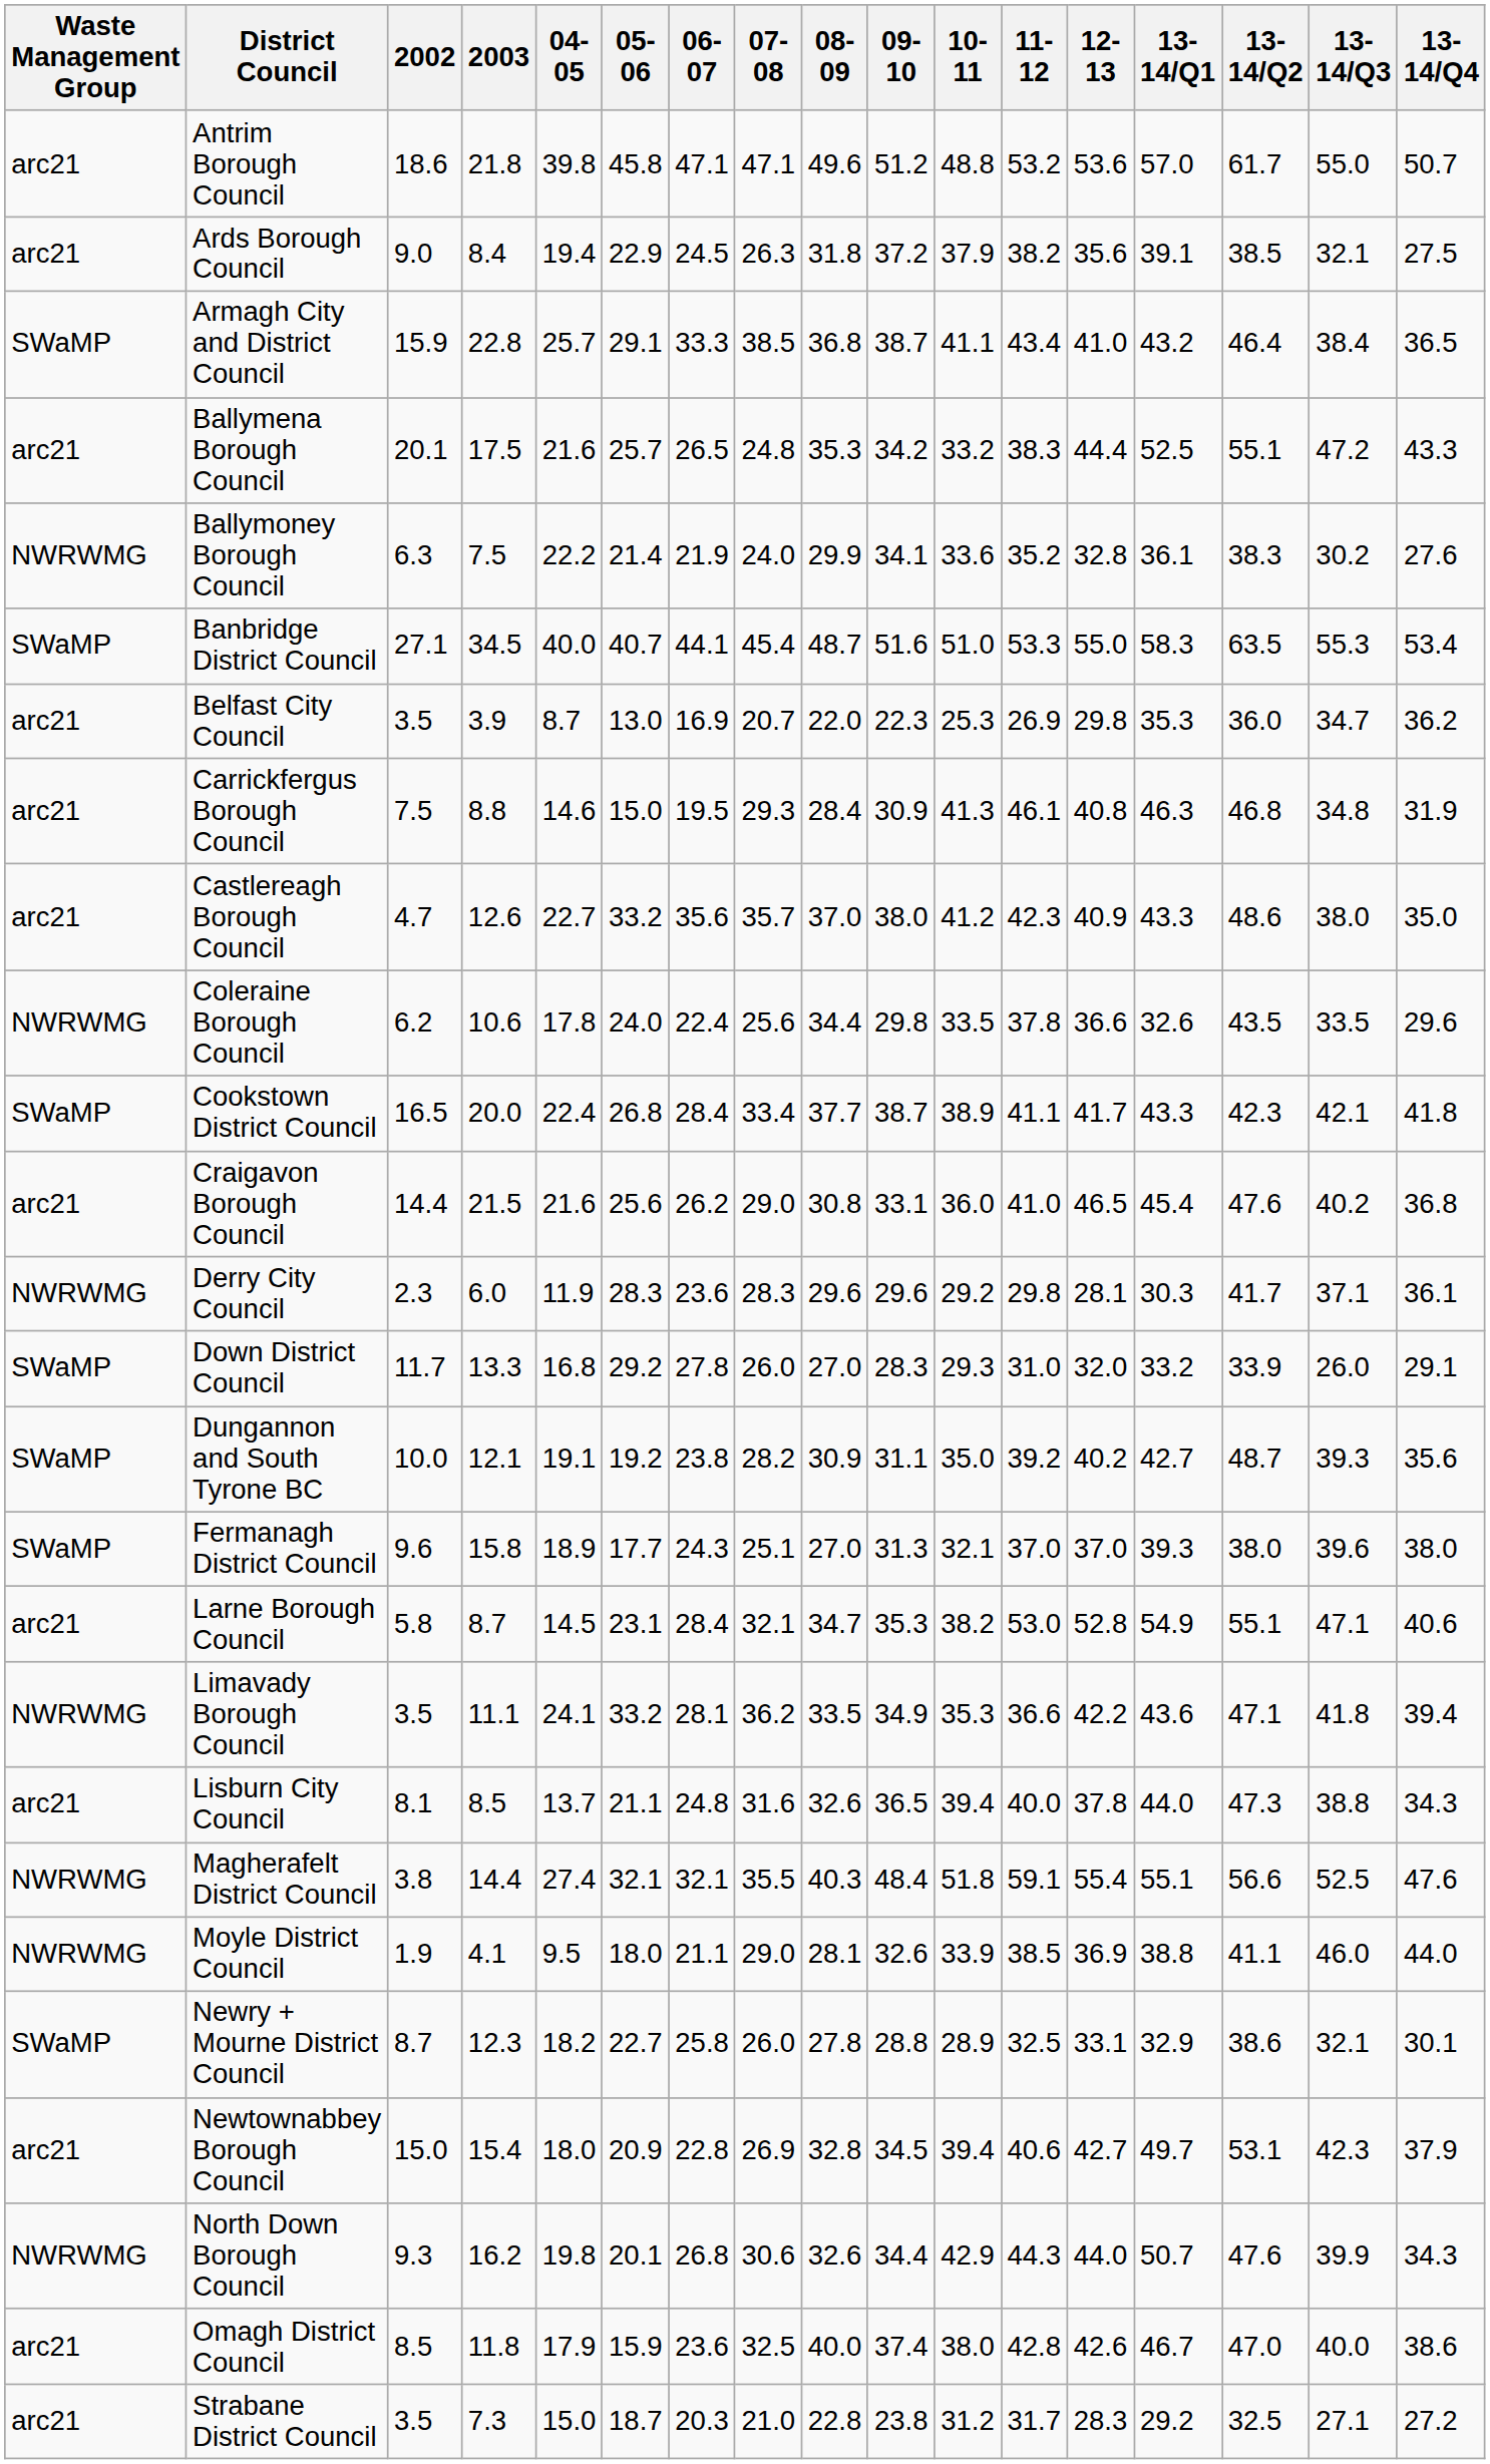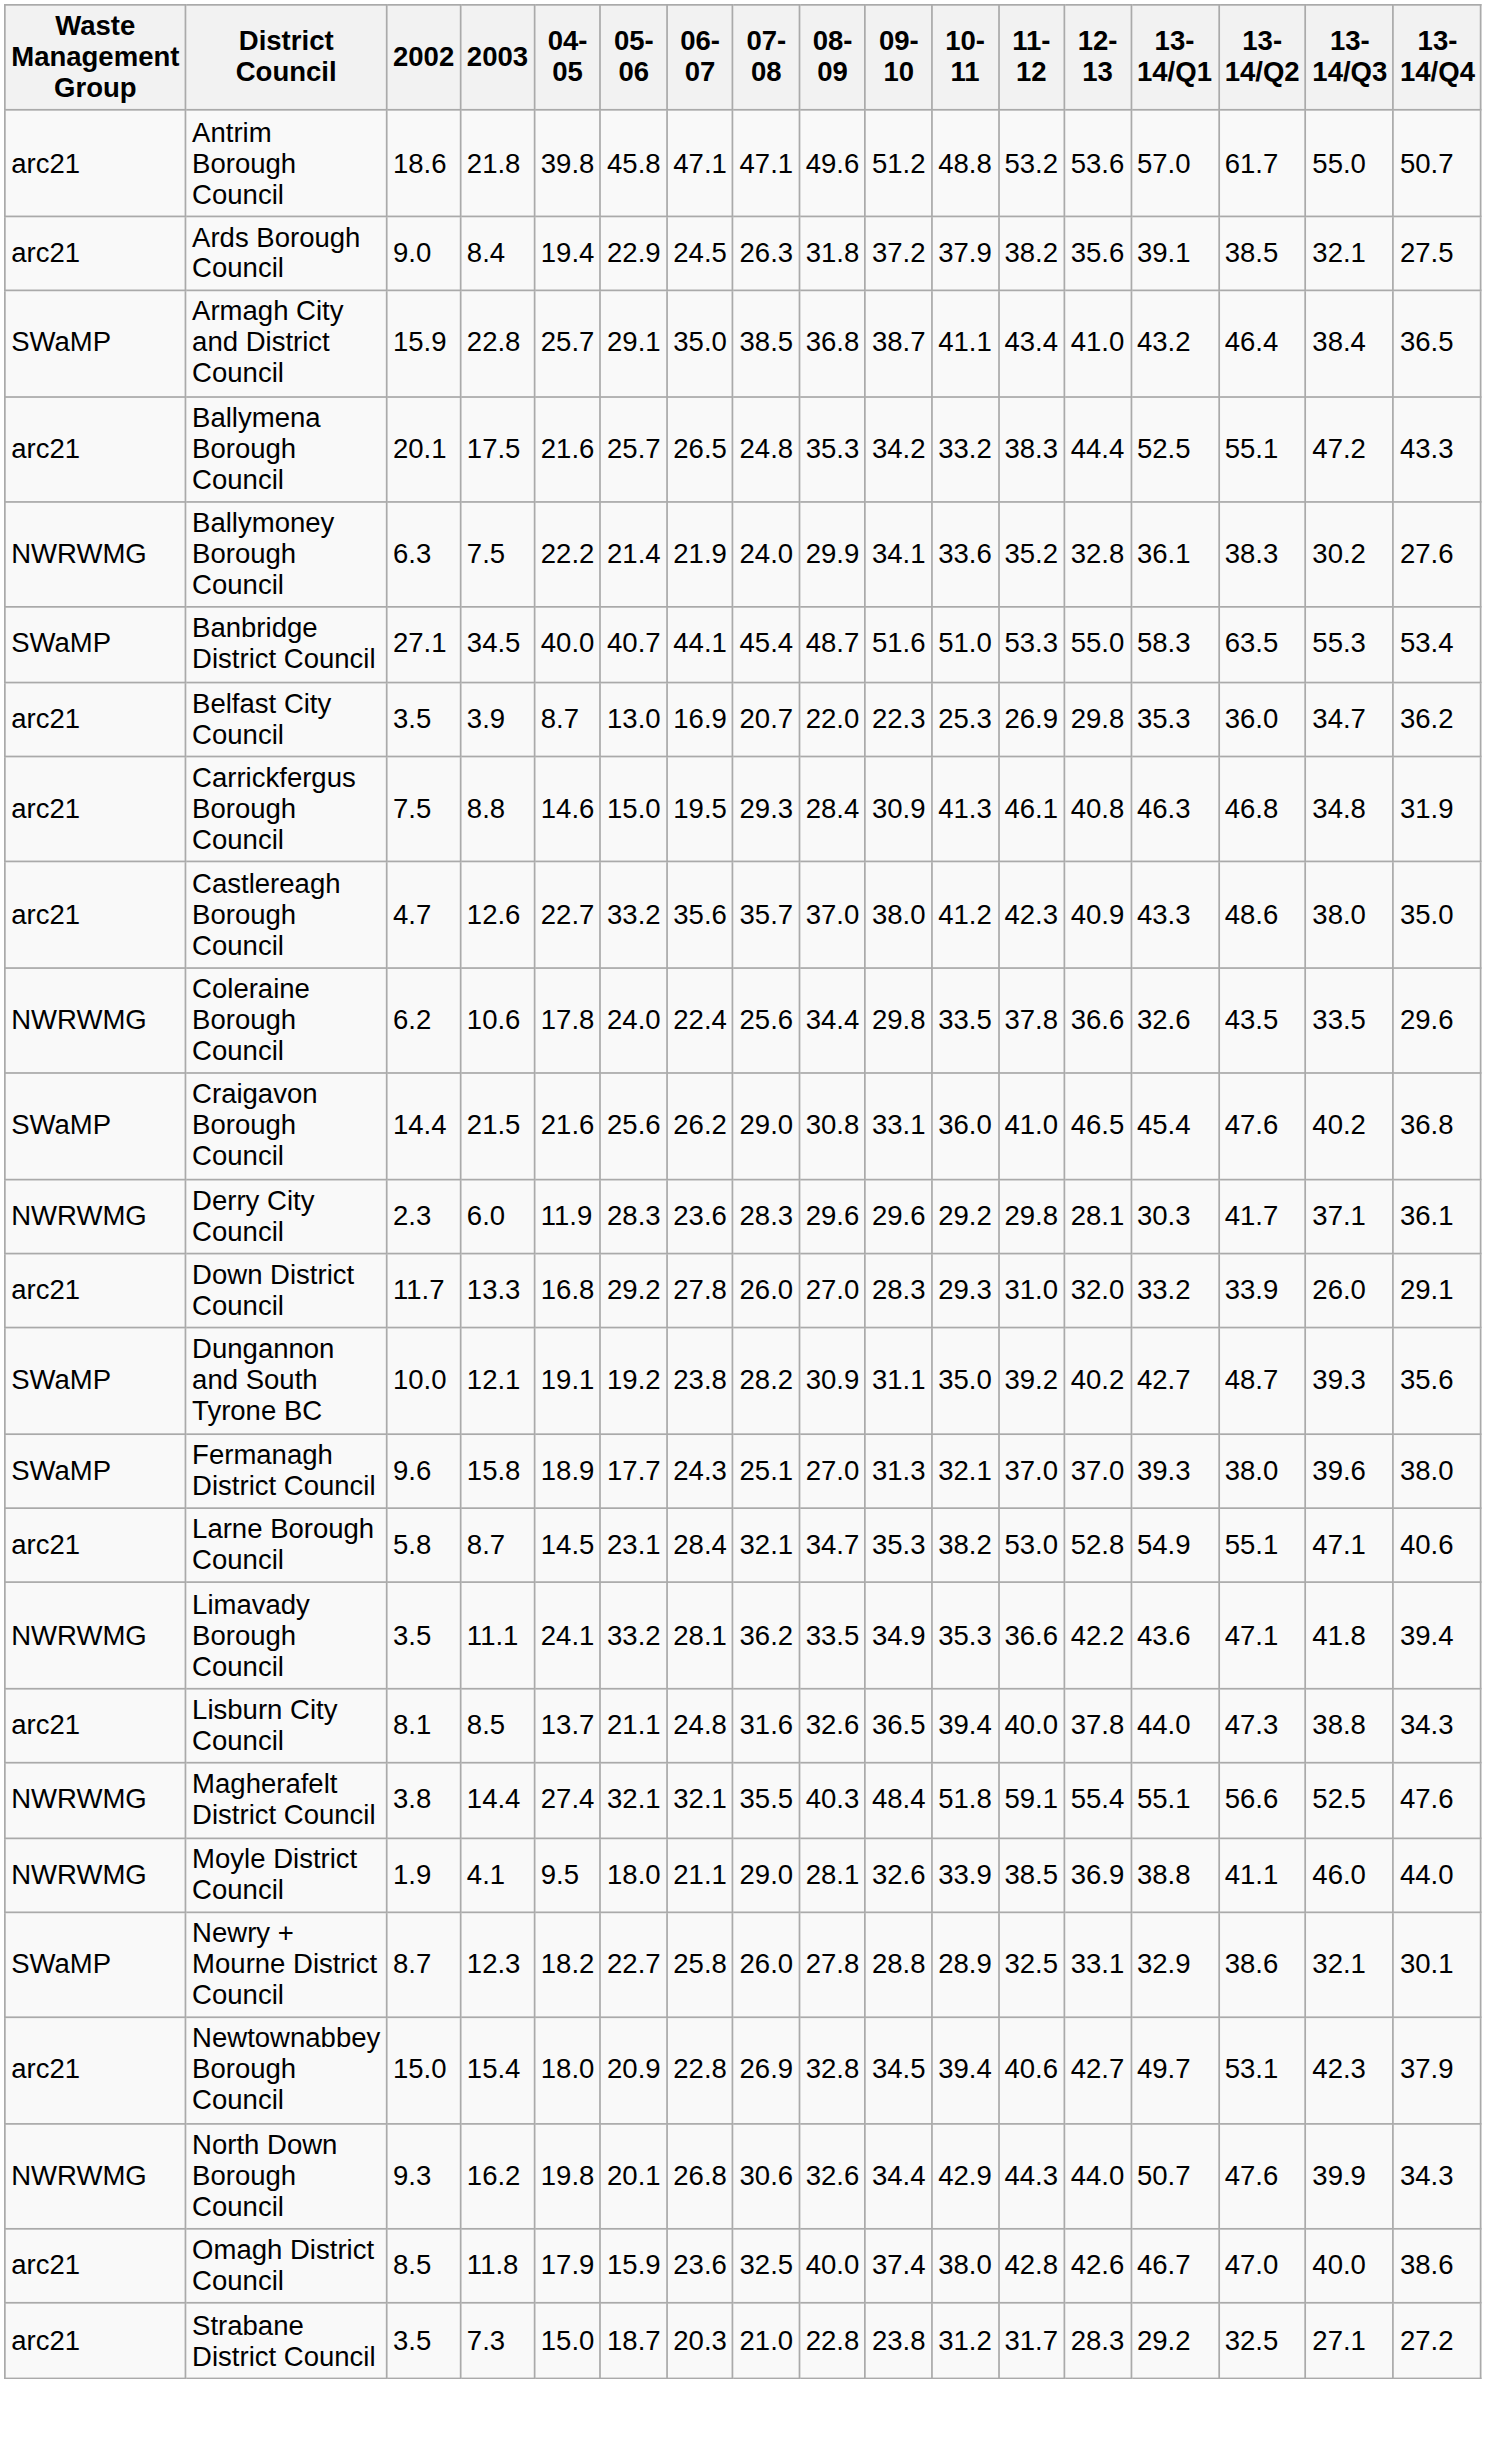 <table class="wikitable sortable" border="1">
 <tr>
 <th scope="col">Waste Management Group</th>
 <th scope="col">District Council</th>
 <th scope="col">2002</th>
 <th scope="col">2003</th>
 <th scope="col">04-05</th>
 <th scope="col">05-06</th>
 <th scope="col">06-07</th>
 <th scope="col">07-08</th>
 <th scope="col">08-09</th>
 <th scope="col">09-10</th>
 <th scope="col">10-11</th>
 <th scope="col">11-12</th>
 <th scope="col">12-13</th>
 <th scope="col">13-14/Q1</th>
 <th scope="col">13-14/Q2</th>
 <th scope="col">13-14/Q3</th>
 <th scope="col">13-14/Q4</th>
 </tr>
 <tr>
 <td>arc21</td>
 <td>Antrim Borough Council</td>
 <td>18.6</td>
 <td>21.8</td>
 <td>39.8</td>
 <td>45.8</td>
 <td>47.1</td>
 <td>47.1</td>
 <td>49.6</td>
 <td>51.2</td>
 <td>48.8</td>
 <td>53.2</td>
 <td>53.6</td>
 <td>57.0</td>
 <td>61.7</td>
 <td>55.0</td>
 <td>50.7</td>
 </tr>
 <tr>
 <td>arc21</td>
 <td>Ards Borough Council</td>
 <td>9.0</td>
 <td>8.4</td>
 <td>19.4</td>
 <td>22.9</td>
 <td>24.5</td>
 <td>26.3</td>
 <td>31.8</td>
 <td>37.2</td>
 <td>37.9</td>
 <td>38.2</td>
 <td>35.6</td>
 <td>39.1</td>
 <td>38.5</td>
 <td>32.1</td>
 <td>27.5</td>
 </tr>
 <tr>
 <td>SWaMP</td>
 <td>Armagh City and District Council</td>
 <td>15.9</td>
 <td>22.8</td>
 <td>25.7</td>
 <td>29.1</td>
-<td>33.3</td>
+<td>35.0</td>
 <td>38.5</td>
 <td>36.8</td>
 <td>38.7</td>
 <td>41.1</td>
 <td>43.4</td>
 <td>41.0</td>
 <td>43.2</td>
 <td>46.4</td>
 <td>38.4</td>
 <td>36.5</td>
 </tr>
 <tr>
 <td>arc21</td>
 <td>Ballymena Borough Council</td>
 <td>20.1</td>
 <td>17.5</td>
 <td>21.6</td>
 <td>25.7</td>
 <td>26.5</td>
 <td>24.8</td>
 <td>35.3</td>
 <td>34.2</td>
 <td>33.2</td>
 <td>38.3</td>
 <td>44.4</td>
 <td>52.5</td>
 <td>55.1</td>
 <td>47.2</td>
 <td>43.3</td>
 </tr>
 <tr>
 <td>NWRWMG</td>
 <td>Ballymoney Borough Council</td>
 <td>6.3</td>
 <td>7.5</td>
 <td>22.2</td>
 <td>21.4</td>
 <td>21.9</td>
 <td>24.0</td>
 <td>29.9</td>
 <td>34.1</td>
 <td>33.6</td>
 <td>35.2</td>
 <td>32.8</td>
 <td>36.1</td>
 <td>38.3</td>
 <td>30.2</td>
 <td>27.6</td>
 </tr>
 <tr>
 <td>SWaMP</td>
 <td>Banbridge District Council</td>
 <td>27.1</td>
 <td>34.5</td>
 <td>40.0</td>
 <td>40.7</td>
 <td>44.1</td>
 <td>45.4</td>
 <td>48.7</td>
 <td>51.6</td>
 <td>51.0</td>
 <td>53.3</td>
 <td>55.0</td>
 <td>58.3</td>
 <td>63.5</td>
 <td>55.3</td>
 <td>53.4</td>
 </tr>
 <tr>
 <td>arc21</td>
 <td>Belfast City Council</td>
 <td>3.5</td>
 <td>3.9</td>
 <td>8.7</td>
 <td>13.0</td>
 <td>16.9</td>
 <td>20.7</td>
 <td>22.0</td>
 <td>22.3</td>
 <td>25.3</td>
 <td>26.9</td>
 <td>29.8</td>
 <td>35.3</td>
 <td>36.0</td>
 <td>34.7</td>
 <td>36.2</td>
 </tr>
 <tr>
 <td>arc21</td>
 <td>Carrickfergus Borough Council</td>
 <td>7.5</td>
 <td>8.8</td>
 <td>14.6</td>
 <td>15.0</td>
 <td>19.5</td>
 <td>29.3</td>
 <td>28.4</td>
 <td>30.9</td>
 <td>41.3</td>
 <td>46.1</td>
 <td>40.8</td>
 <td>46.3</td>
 <td>46.8</td>
 <td>34.8</td>
 <td>31.9</td>
 </tr>
 <tr>
 <td>arc21</td>
 <td>Castlereagh Borough Council</td>
 <td>4.7</td>
 <td>12.6</td>
 <td>22.7</td>
 <td>33.2</td>
 <td>35.6</td>
 <td>35.7</td>
 <td>37.0</td>
 <td>38.0</td>
 <td>41.2</td>
 <td>42.3</td>
 <td>40.9</td>
 <td>43.3</td>
 <td>48.6</td>
 <td>38.0</td>
 <td>35.0</td>
 </tr>
 <tr>
 <td>NWRWMG</td>
 <td>Coleraine Borough Council</td>
 <td>6.2</td>
 <td>10.6</td>
 <td>17.8</td>
 <td>24.0</td>
 <td>22.4</td>
 <td>25.6</td>
 <td>34.4</td>
 <td>29.8</td>
 <td>33.5</td>
 <td>37.8</td>
 <td>36.6</td>
 <td>32.6</td>
 <td>43.5</td>
 <td>33.5</td>
 <td>29.6</td>
 </tr>
 <tr>
 <td>SWaMP</td>
-<td>Cookstown District Council</td>
-<td>16.5</td>
-<td>20.0</td>
-<td>22.4</td>
-<td>26.8</td>
-<td>28.4</td>
-<td>33.4</td>
-<td>37.7</td>
-<td>38.7</td>
-<td>38.9</td>
-<td>41.1</td>
-<td>41.7</td>
-<td>43.3</td>
-<td>42.3</td>
-<td>42.1</td>
-<td>41.8</td>
-</tr>
-<tr>
-<td>arc21</td>
 <td>Craigavon Borough Council</td>
 <td>14.4</td>
 <td>21.5</td>
 <td>21.6</td>
 <td>25.6</td>
 <td>26.2</td>
 <td>29.0</td>
 <td>30.8</td>
 <td>33.1</td>
 <td>36.0</td>
 <td>41.0</td>
 <td>46.5</td>
 <td>45.4</td>
 <td>47.6</td>
 <td>40.2</td>
 <td>36.8</td>
 </tr>
 <tr>
 <td>NWRWMG</td>
 <td>Derry City Council</td>
 <td>2.3</td>
 <td>6.0</td>
 <td>11.9</td>
 <td>28.3</td>
 <td>23.6</td>
 <td>28.3</td>
 <td>29.6</td>
 <td>29.6</td>
 <td>29.2</td>
 <td>29.8</td>
 <td>28.1</td>
 <td>30.3</td>
 <td>41.7</td>
 <td>37.1</td>
 <td>36.1</td>
 </tr>
 <tr>
-<td>SWaMP</td>
+<td>arc21</td>
 <td>Down District Council</td>
 <td>11.7</td>
 <td>13.3</td>
 <td>16.8</td>
 <td>29.2</td>
 <td>27.8</td>
 <td>26.0</td>
 <td>27.0</td>
 <td>28.3</td>
 <td>29.3</td>
 <td>31.0</td>
 <td>32.0</td>
 <td>33.2</td>
 <td>33.9</td>
 <td>26.0</td>
 <td>29.1</td>
 </tr>
 <tr>
 <td>SWaMP</td>
 <td>Dungannon and South Tyrone BC</td>
 <td>10.0</td>
 <td>12.1</td>
 <td>19.1</td>
 <td>19.2</td>
 <td>23.8</td>
 <td>28.2</td>
 <td>30.9</td>
 <td>31.1</td>
 <td>35.0</td>
 <td>39.2</td>
 <td>40.2</td>
 <td>42.7</td>
 <td>48.7</td>
 <td>39.3</td>
 <td>35.6</td>
 </tr>
 <tr>
 <td>SWaMP</td>
 <td>Fermanagh District Council</td>
 <td>9.6</td>
 <td>15.8</td>
 <td>18.9</td>
 <td>17.7</td>
 <td>24.3</td>
 <td>25.1</td>
 <td>27.0</td>
 <td>31.3</td>
 <td>32.1</td>
 <td>37.0</td>
 <td>37.0</td>
 <td>39.3</td>
 <td>38.0</td>
 <td>39.6</td>
 <td>38.0</td>
 </tr>
 <tr>
 <td>arc21</td>
 <td>Larne Borough Council</td>
 <td>5.8</td>
 <td>8.7</td>
 <td>14.5</td>
 <td>23.1</td>
 <td>28.4</td>
 <td>32.1</td>
 <td>34.7</td>
 <td>35.3</td>
 <td>38.2</td>
 <td>53.0</td>
 <td>52.8</td>
 <td>54.9</td>
 <td>55.1</td>
 <td>47.1</td>
 <td>40.6</td>
 </tr>
 <tr>
 <td>NWRWMG</td>
 <td>Limavady Borough Council</td>
 <td>3.5</td>
 <td>11.1</td>
 <td>24.1</td>
 <td>33.2</td>
 <td>28.1</td>
 <td>36.2</td>
 <td>33.5</td>
 <td>34.9</td>
 <td>35.3</td>
 <td>36.6</td>
 <td>42.2</td>
 <td>43.6</td>
 <td>47.1</td>
 <td>41.8</td>
 <td>39.4</td>
 </tr>
 <tr>
 <td>arc21</td>
 <td>Lisburn City Council</td>
 <td>8.1</td>
 <td>8.5</td>
 <td>13.7</td>
 <td>21.1</td>
 <td>24.8</td>
 <td>31.6</td>
 <td>32.6</td>
 <td>36.5</td>
 <td>39.4</td>
 <td>40.0</td>
 <td>37.8</td>
 <td>44.0</td>
 <td>47.3</td>
 <td>38.8</td>
 <td>34.3</td>
 </tr>
 <tr>
 <td>NWRWMG</td>
 <td>Magherafelt District Council</td>
 <td>3.8</td>
 <td>14.4</td>
 <td>27.4</td>
 <td>32.1</td>
 <td>32.1</td>
 <td>35.5</td>
 <td>40.3</td>
 <td>48.4</td>
 <td>51.8</td>
 <td>59.1</td>
 <td>55.4</td>
 <td>55.1</td>
 <td>56.6</td>
 <td>52.5</td>
 <td>47.6</td>
 </tr>
 <tr>
 <td>NWRWMG</td>
 <td>Moyle District Council</td>
 <td>1.9</td>
 <td>4.1</td>
 <td>9.5</td>
 <td>18.0</td>
 <td>21.1</td>
 <td>29.0</td>
 <td>28.1</td>
 <td>32.6</td>
 <td>33.9</td>
 <td>38.5</td>
 <td>36.9</td>
 <td>38.8</td>
 <td>41.1</td>
 <td>46.0</td>
 <td>44.0</td>
 </tr>
 <tr>
 <td>SWaMP</td>
 <td>Newry + Mourne District Council</td>
 <td>8.7</td>
 <td>12.3</td>
 <td>18.2</td>
 <td>22.7</td>
 <td>25.8</td>
 <td>26.0</td>
 <td>27.8</td>
 <td>28.8</td>
 <td>28.9</td>
 <td>32.5</td>
 <td>33.1</td>
 <td>32.9</td>
 <td>38.6</td>
 <td>32.1</td>
 <td>30.1</td>
 </tr>
 <tr>
 <td>arc21</td>
 <td>Newtownabbey Borough Council</td>
 <td>15.0</td>
 <td>15.4</td>
 <td>18.0</td>
 <td>20.9</td>
 <td>22.8</td>
 <td>26.9</td>
 <td>32.8</td>
 <td>34.5</td>
 <td>39.4</td>
 <td>40.6</td>
 <td>42.7</td>
 <td>49.7</td>
 <td>53.1</td>
 <td>42.3</td>
 <td>37.9</td>
 </tr>
 <tr>
 <td>NWRWMG</td>
 <td>North Down Borough Council</td>
 <td>9.3</td>
 <td>16.2</td>
 <td>19.8</td>
 <td>20.1</td>
 <td>26.8</td>
 <td>30.6</td>
 <td>32.6</td>
 <td>34.4</td>
 <td>42.9</td>
 <td>44.3</td>
 <td>44.0</td>
 <td>50.7</td>
 <td>47.6</td>
 <td>39.9</td>
 <td>34.3</td>
 </tr>
 <tr>
 <td>arc21</td>
 <td>Omagh District Council</td>
 <td>8.5</td>
 <td>11.8</td>
 <td>17.9</td>
 <td>15.9</td>
 <td>23.6</td>
 <td>32.5</td>
 <td>40.0</td>
 <td>37.4</td>
 <td>38.0</td>
 <td>42.8</td>
 <td>42.6</td>
 <td>46.7</td>
 <td>47.0</td>
 <td>40.0</td>
 <td>38.6</td>
 </tr>
 <tr>
 <td>arc21</td>
 <td>Strabane District Council</td>
 <td>3.5</td>
 <td>7.3</td>
 <td>15.0</td>
 <td>18.7</td>
 <td>20.3</td>
 <td>21.0</td>
 <td>22.8</td>
 <td>23.8</td>
 <td>31.2</td>
 <td>31.7</td>
 <td>28.3</td>
 <td>29.2</td>
 <td>32.5</td>
 <td>27.1</td>
 <td>27.2</td>
 </tr>
 </table>
